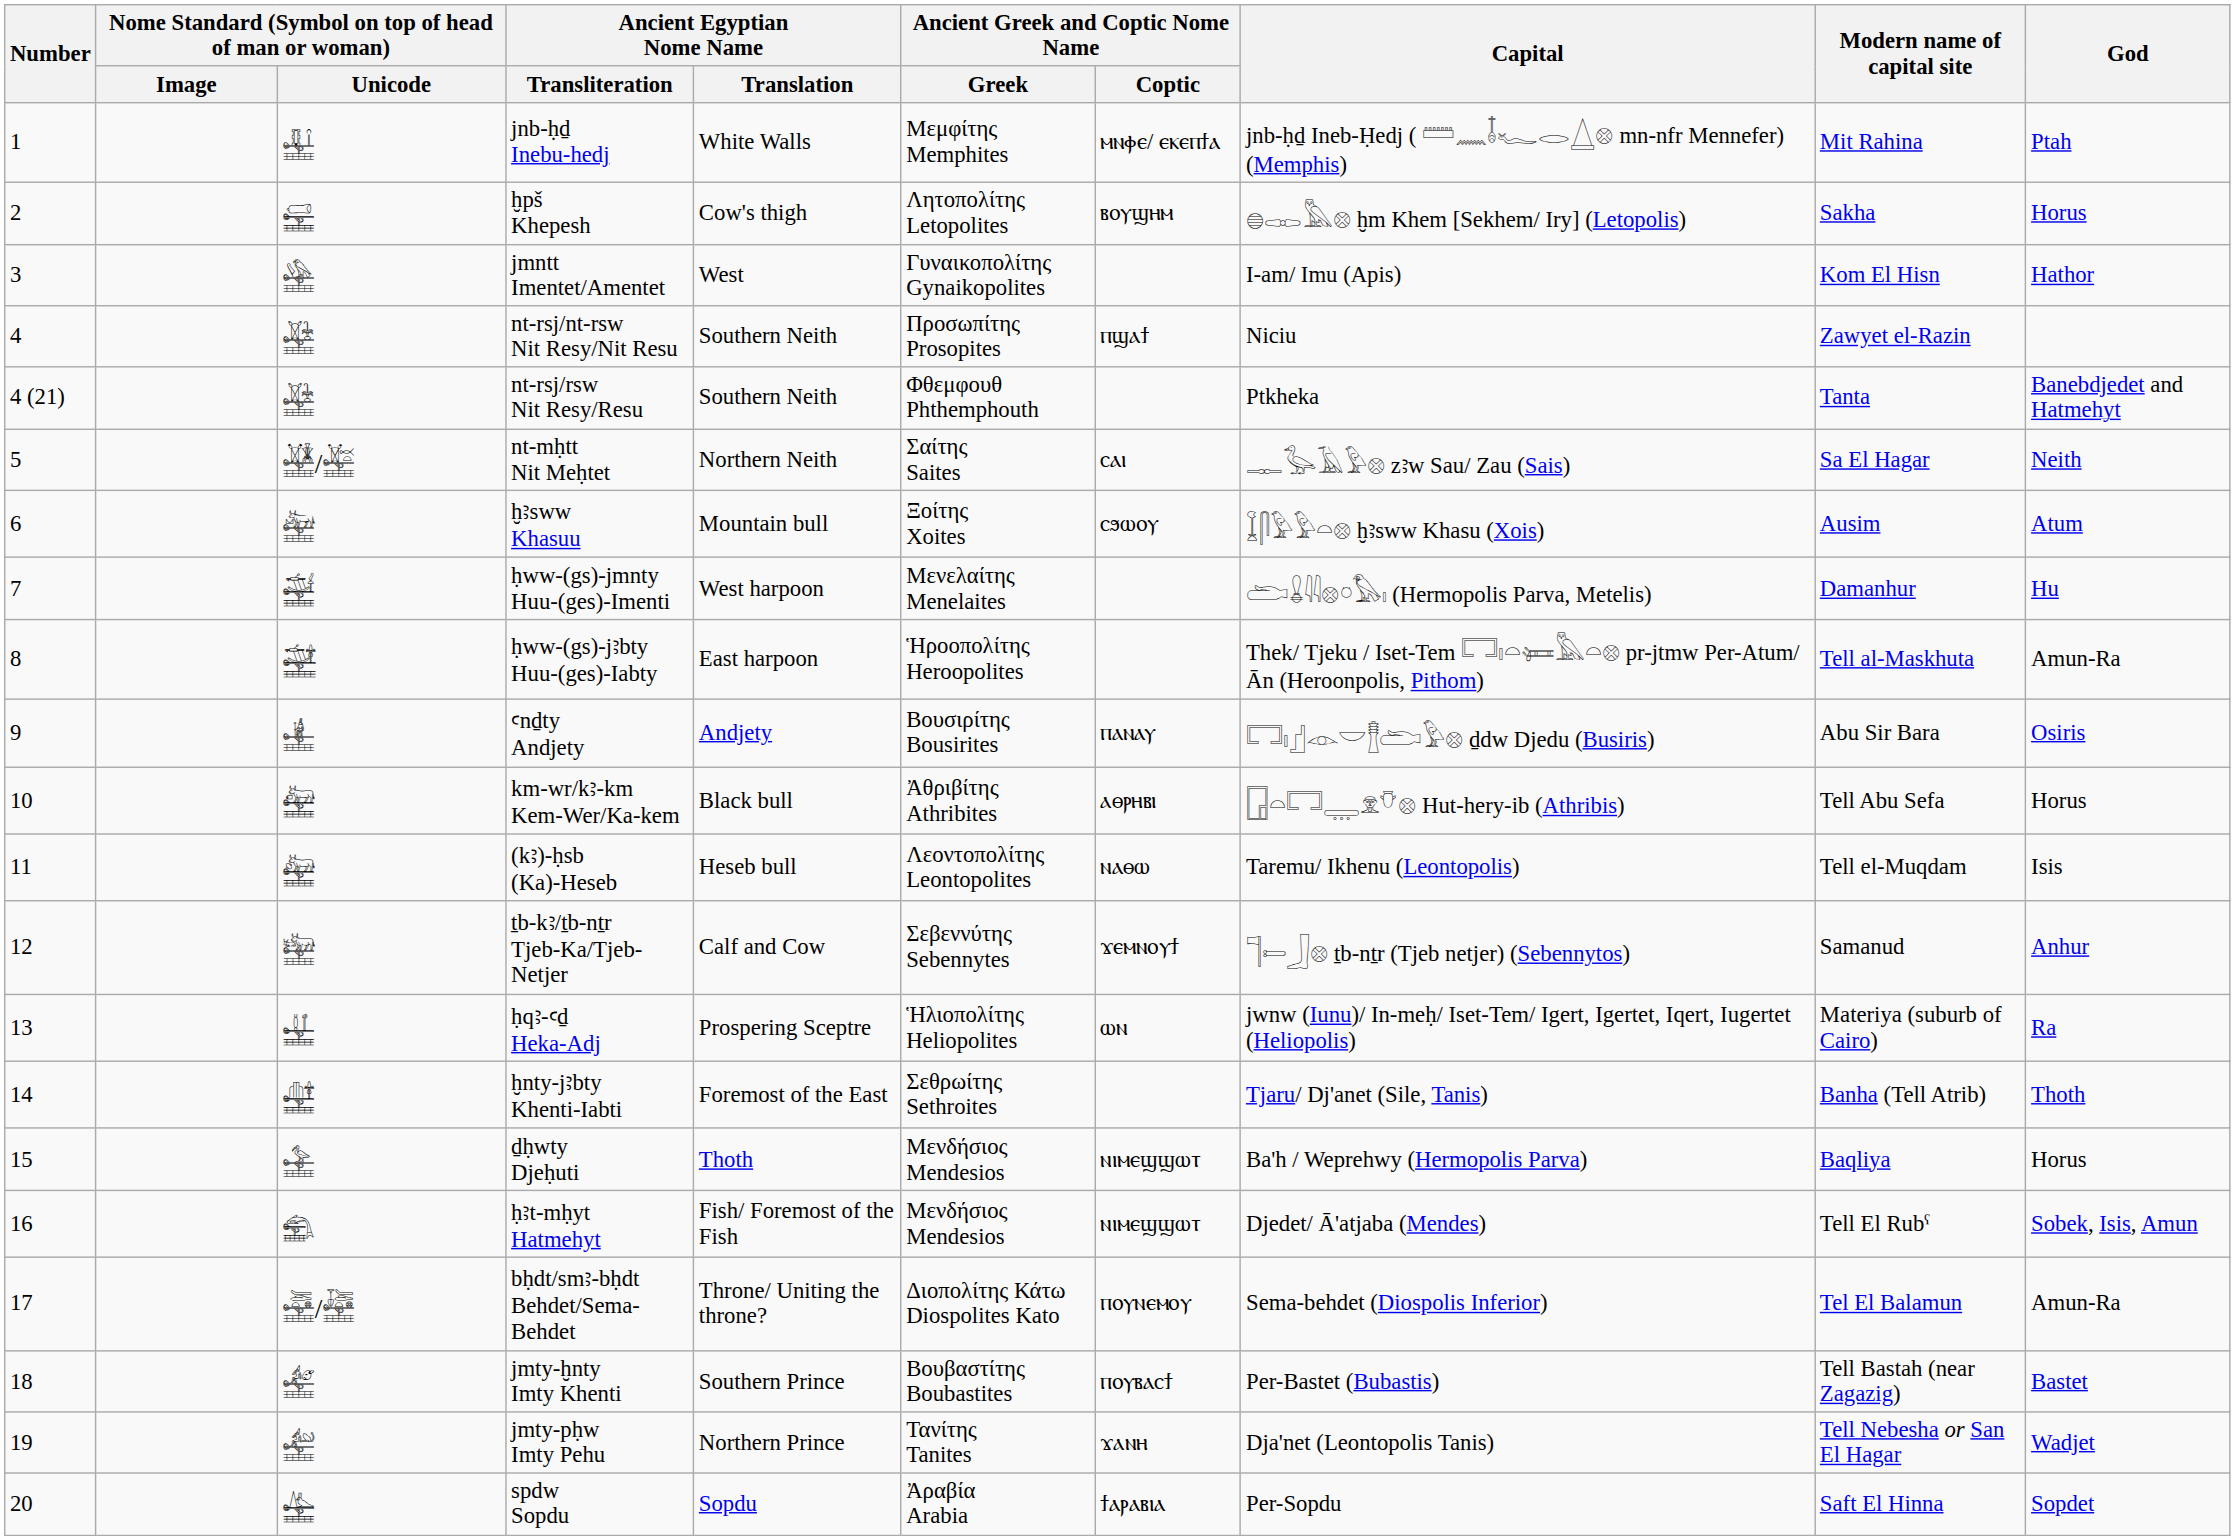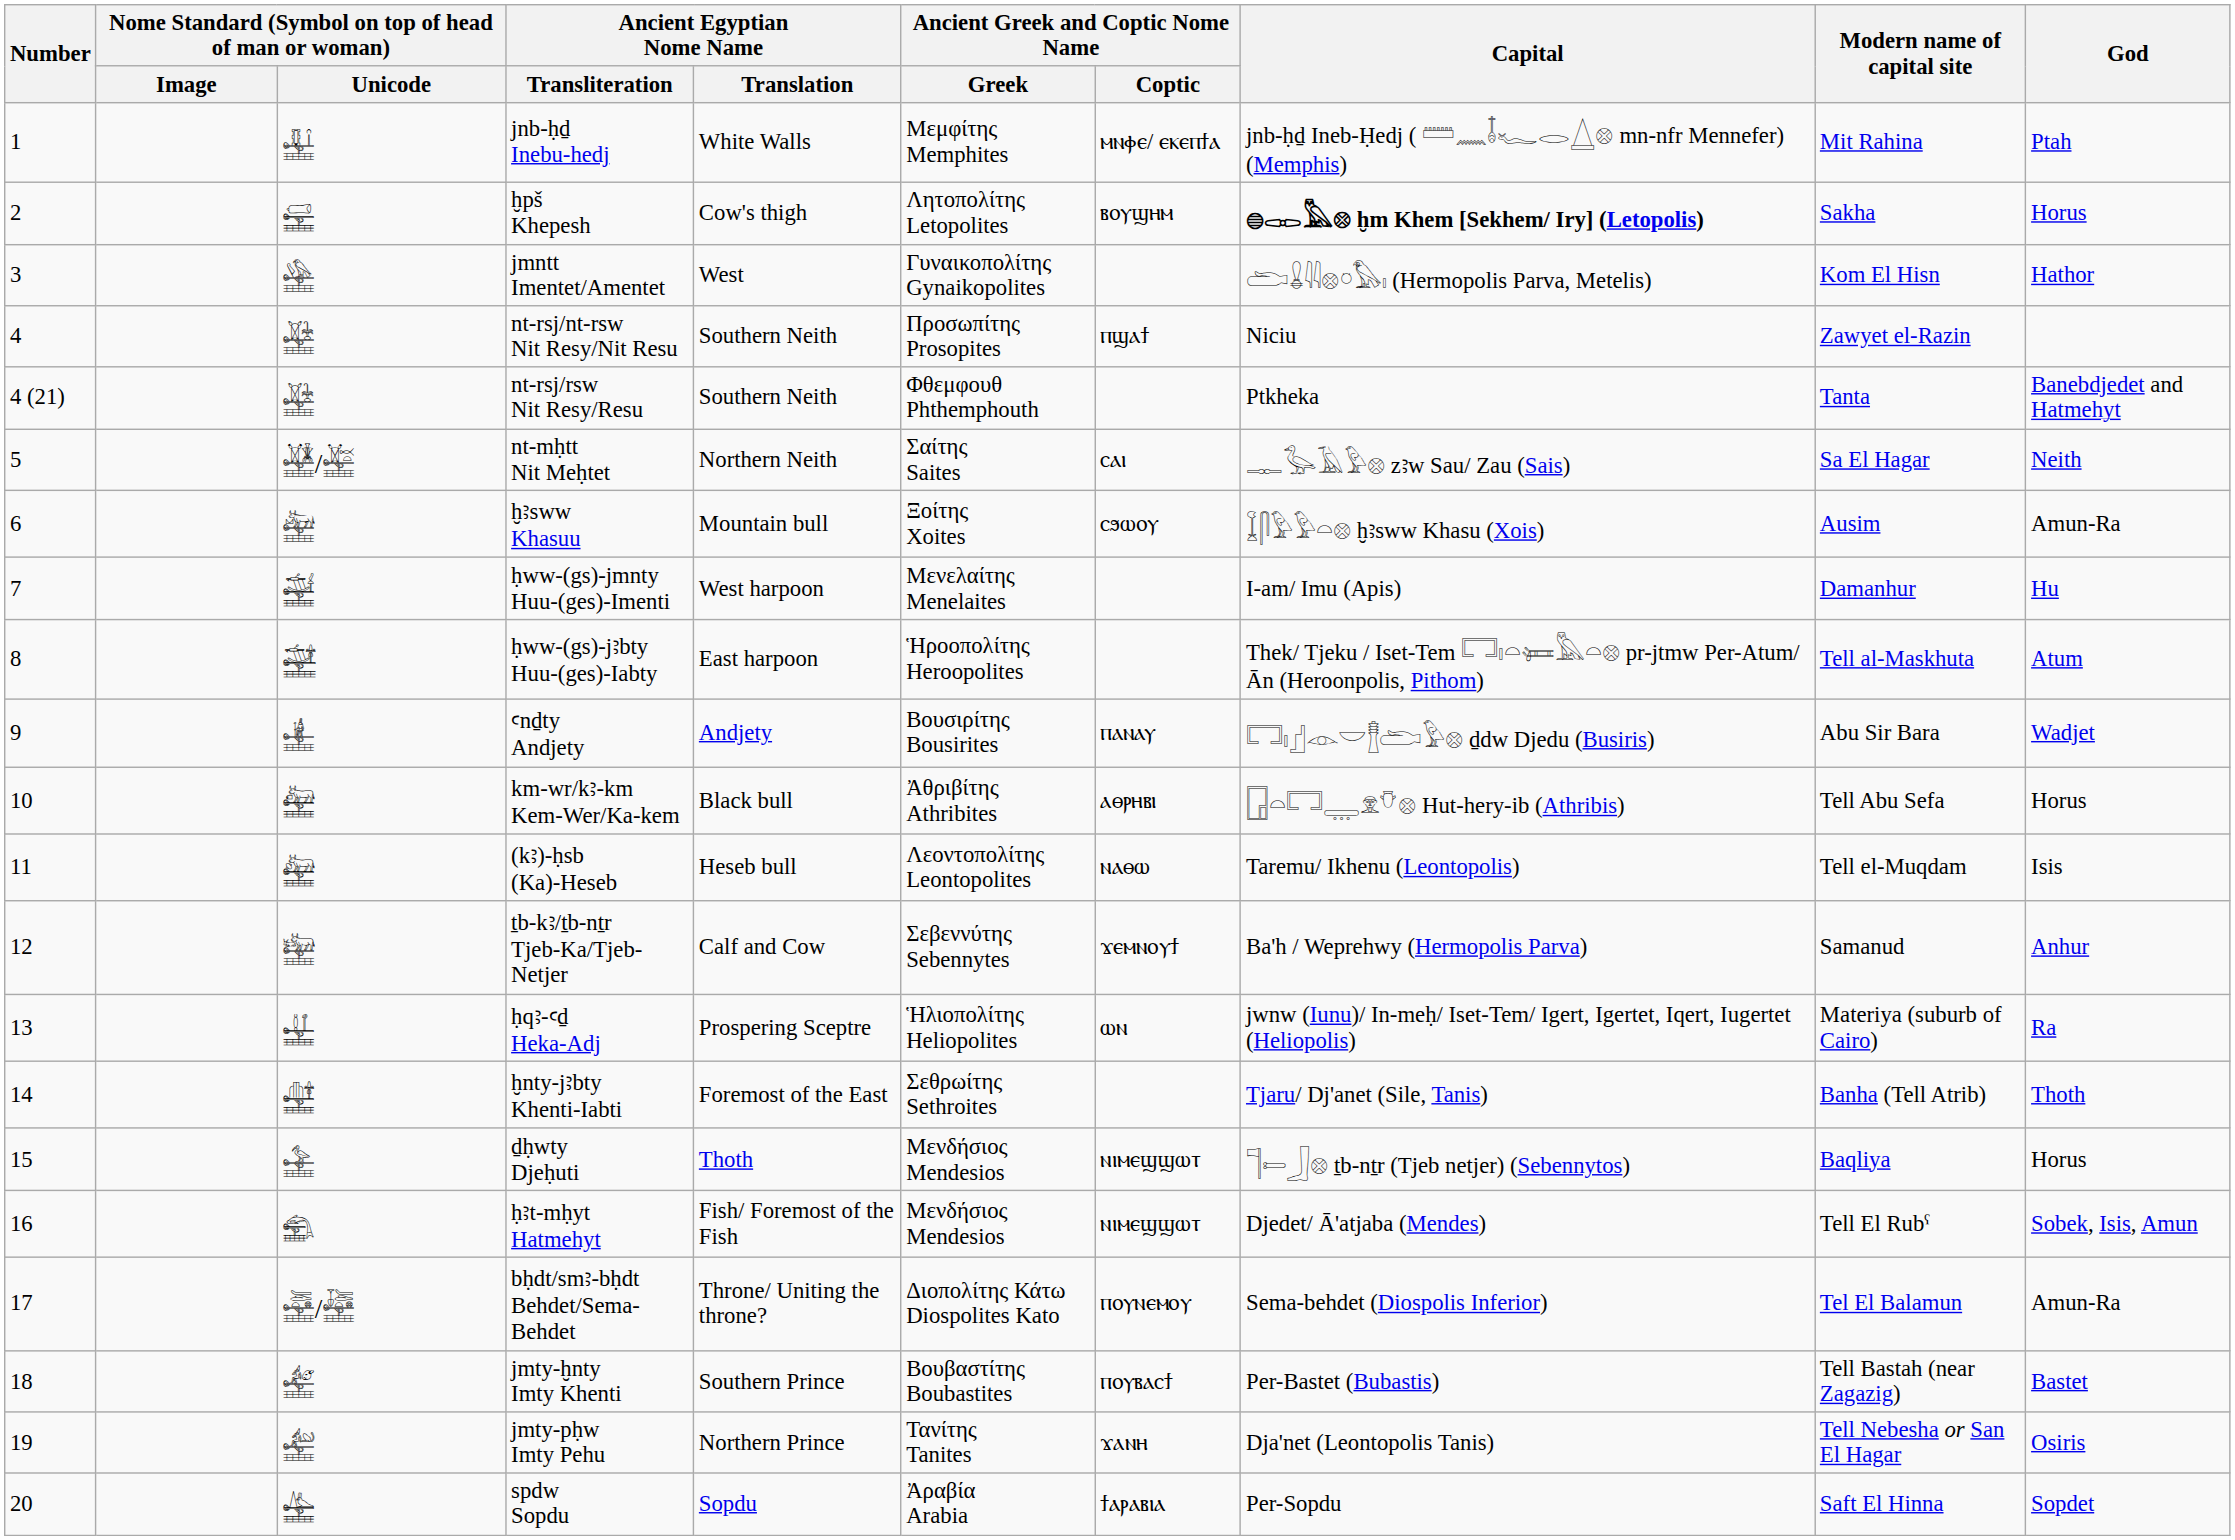 <table class="wikitable">
 <tr>
 <th rowspan="2">Number</th>
 <th colspan="2">Nome Standard (Symbol on top of head of man or woman)</th>
 <th colspan="2">Ancient Egyptian<br>Nome Name</th>
 <th colspan="2">Ancient Greek and Coptic Nome Name</th>
 <th rowspan="2">Capital</th>
 <th rowspan="2">Modern name of capital site</th>
 <th rowspan="2">God</th>
 </tr>
 <tr>
 <th>Image</th>
 <th>Unicode</th>
 <th>Transliteration</th>
 <th>Translation</th>
 <th>Greek</th>
 <th>Coptic</th>
 </tr>
 <tr>
 <td>1</td>
 <td></td>
 <td><big>𓈠</big></td>
 <td>jnb-ḥḏ<br><a href='#'>Inebu-hedj</a></td>
 <td>White Walls</td>
 <td>Μεμφίτης<br>Memphites</td>
 <td>ⲙⲛⲫⲉ/ ⲉⲕⲉⲡϯⲁ</td>
 <td>jnb-ḥḏ Ineb-Ḥedj ( <big>𓏠𓈖𓄤𓆑𓂋𓉴𓊖</big> mn-nfr Mennefer) (<a href='#'>Memphis</a>)</td>
 <td><a href='#'>Mit Rahina</a></td>
 <td><a href='#'>Ptah</a></td>
 </tr>
 <tr>
 <td>2</td>
 <td></td>
 <td><big>𓈡</big></td>
 <td>ḫpš<br>Khepesh</td>
 <td>Cow's thigh</td>
 <td>Λητοπολίτης<br>Letopolites</td>
 <td>ⲃⲟⲩϣⲏⲙ</td>
-<td><big>𓐍𓋉𓅓𓊖</big> ḫm Khem [Sekhem/ Iry] (<a href='#'>Letopolis</a>)</td>
+<td><strong><big>𓐍𓋉𓅓𓊖</big> ḫm Khem [Sekhem/ Iry] (<a href='#'>Letopolis</a>)</strong></td>
 <td><a href='#'>Sakha</a></td>
 <td><a href='#'>Horus</a></td>
 </tr>
 <tr>
 <td>3</td>
 <td></td>
 <td><big>𓈢</big></td>
 <td>jmntt<br>Imentet/Amentet</td>
 <td>West</td>
 <td>Γυναικοπολίτης<br>Gynaikopolites</td>
 <td></td>
-<td>I-am/ Imu (Apis)</td>
+<td><big>𓂧𓏇𓇌𓊖𓏌𓅃</big>𓏤 (Hermopolis Parva, Metelis)</td>
 <td><a href='#'>Kom El Hisn</a></td>
 <td><a href='#'>Hathor</a></td>
 </tr>
 <tr>
 <td>4</td>
 <td></td>
 <td><big>𓈣</big></td>
 <td>nt-rsj/nt-rsw<br>Nit Resy/Nit Resu</td>
 <td>Southern Neith</td>
 <td>Προσωπίτης<br>Prosopites</td>
 <td>ⲡϣⲁϯ</td>
 <td>Niciu</td>
 <td><a href='#'>Zawyet el-Razin</a></td>
 <td></td>
 </tr>
 <tr>
 <td>4 (21)</td>
 <td></td>
 <td><big>𓈣</big></td>
 <td>nt-rsj/rsw<br>Nit Resy/Resu</td>
 <td>Southern Neith</td>
 <td>Φθεμφουθ<br>Phthemphouth</td>
 <td></td>
 <td>Ptkheka</td>
 <td><a href='#'>Tanta</a></td>
 <td><a href='#'>Banebdjedet</a> and <a href='#'>Hatmehyt</a></td>
 </tr>
 <tr>
 <td>5</td>
 <td></td>
 <td><big>𓈤/𓈥</big></td>
 <td>nt-mḥtt<br>Nit Meḥtet</td>
 <td>Northern Neith</td>
 <td>Σαίτης<br>Saites</td>
 <td>ⲥⲁⲓ</td>
 <td><big>𓊃𓅭𓄿𓅱𓊖</big> zꜣw Sau/ Zau (<a href='#'>Sais</a>)</td>
 <td><a href='#'>Sa El Hagar</a></td>
 <td><a href='#'>Neith</a></td>
 </tr>
 <tr>
 <td>6</td>
 <td></td>
 <td><big>𓈦</big></td>
 <td>ḫꜣsww<br><a href='#'>Khasuu</a></td>
 <td>Mountain bull</td>
 <td>Ξοίτης<br>Xoites</td>
 <td>ⲥϧⲱⲟⲩ</td>
 <td><big>𓆼𓋴𓅱𓅱𓏏𓊖</big> ḫꜣsww Khasu (<a href='#'>Xois</a>)</td>
 <td><a href='#'>Ausim</a></td>
-<td><a href='#'>Atum</a></td>
+<td>Amun-Ra</td>
 </tr>
 <tr>
 <td>7</td>
 <td></td>
 <td><big>𓈧</big></td>
 <td>ḥww-(gs)-jmnty<br>Huu-(ges)-Imenti</td>
 <td>West harpoon</td>
 <td>Μενελαίτης<br>Menelaites</td>
 <td></td>
-<td><big>𓂧𓏇𓇌𓊖𓏌𓅃</big>𓏤 (Hermopolis Parva, Metelis)</td>
+<td>I-am/ Imu (Apis)</td>
 <td><a href='#'>Damanhur</a></td>
 <td><a href='#'>Hu</a></td>
 </tr>
 <tr>
 <td>8</td>
 <td></td>
 <td><big>𓈨</big></td>
 <td>ḥww-(gs)-jꜣbty<br>Huu-(ges)-Iabty</td>
 <td>East harpoon</td>
 <td>Ἡροοπολίτης<br>Heroopolites</td>
 <td></td>
 <td>Thek/ Tjeku / Iset-Tem <big> 𓉐𓏤𓏏𓍃𓅓𓏏𓊖</big> pr-jtmw Per-Atum/ Ān (Heroonpolis, <a href='#'>Pithom</a>)</td>
 <td><a href='#'>Tell al-Maskhuta</a></td>
-<td>Amun-Ra</td>
+<td><a href='#'>Atum</a></td>
 </tr>
 <tr>
 <td>9</td>
 <td></td>
 <td><big>𓈩</big></td>
 <td>ꜥnḏty<br>Andjety</td>
 <td><a href='#'>Andjety</a></td>
 <td>Βουσιρίτης<br>Bousirites</td>
 <td>ⲡⲁⲛⲁⲩ</td>
 <td><big>𓉐𓏤𓊨𓁹𓎟𓊽𓂧𓅱𓊖</big> ḏdw Djedu (<a href='#'>Busiris</a>)</td>
 <td>Abu Sir Bara</td>
-<td><a href='#'>Osiris</a></td>
+<td><a href='#'>Wadjet</a></td>
 </tr>
 <tr>
 <td>10</td>
 <td></td>
 <td><big>𓈪</big></td>
 <td>km-wr/kꜣ-km<br>Kem-Wer/Ka-kem</td>
 <td>Black bull</td>
 <td>Ἀθριβίτης<br>Athribites</td>
 <td>ⲁⲑⲣⲏⲃⲓ</td>
 <td><big>𓉗𓏏𓉐𓇾𓁷𓄣𓊖</big> Hut-hery-ib (<a href='#'>Athribis</a>)</td>
 <td>Tell Abu Sefa</td>
 <td>Horus</td>
 </tr>
 <tr>
 <td>11</td>
 <td></td>
 <td><big>𓈫</big></td>
 <td>(kꜣ)-ḥsb<br>(Ka)-Heseb</td>
 <td>Heseb bull</td>
 <td>Λεοντοπολίτης<br>Leontopolites</td>
 <td>ⲛⲁⲑⲱ</td>
 <td>Taremu/ Ikhenu (<a href='#'>Leontopolis</a>)</td>
 <td>Tell el-Muqdam</td>
 <td>Isis</td>
 </tr>
 <tr>
 <td>12</td>
 <td></td>
 <td><big>𓈬</big></td>
 <td>ṯb-kꜣ/ṯb-nṯr<br>Tjeb-Ka/Tjeb-Netjer</td>
 <td>Calf and Cow</td>
 <td>Σεβεννύτης<br>Sebennytes</td>
 <td>ϫⲉⲙⲛⲟⲩϯ</td>
-<td><big>𓊹𓍿𓃀𓊖</big> ṯb-nṯr (Tjeb netjer) (<a href='#'>Sebennytos</a>)</td>
+<td>Ba'h / Weprehwy (<a href='#'>Hermopolis Parva</a>)</td>
 <td>Samanud</td>
 <td><a href='#'>Anhur</a></td>
 </tr>
 <tr>
 <td>13</td>
 <td></td>
 <td><big>𓈭</big></td>
 <td>ḥqꜣ-ꜥḏ<br><a href='#'>Heka-Adj</a></td>
 <td>Prospering Sceptre</td>
 <td>Ἡλιοπολίτης<br>Heliopolites</td>
 <td>ⲱⲛ</td>
 <td>jwnw (<a href='#'>Iunu</a>)/ In-meḥ/ Iset-Tem/ Igert, Igertet, Iqert, Iugertet (<a href='#'>Heliopolis</a>)</td>
 <td>Materiya (suburb of <a href='#'>Cairo</a>)</td>
 <td><a href='#'>Ra</a></td>
 </tr>
 <tr>
 <td>14</td>
 <td></td>
 <td><big>𓈮</big></td>
 <td>ḫnty-jꜣbty<br>Khenti-Iabti</td>
 <td>Foremost of the East</td>
 <td>Σεθρωίτης<br>Sethroites</td>
 <td></td>
 <td><a href='#'>Tjaru</a>/ Dj'anet (Sile, <a href='#'>Tanis</a>)</td>
 <td><a href='#'>Banha</a> (Tell Atrib)</td>
 <td><a href='#'>Thoth</a></td>
 </tr>
 <tr>
 <td>15</td>
 <td></td>
 <td><big>𓈯</big></td>
 <td>ḏḥwty<br>Djeḥuti</td>
 <td><a href='#'>Thoth</a></td>
 <td>Μενδήσιος<br>Mendesios</td>
 <td>ⲛⲓⲙⲉϣϣⲱⲧ</td>
-<td>Ba'h / Weprehwy (<a href='#'>Hermopolis Parva</a>)</td>
+<td><big>𓊹𓍿𓃀𓊖</big> ṯb-nṯr (Tjeb netjer) (<a href='#'>Sebennytos</a>)</td>
 <td><a href='#'>Baqliya</a></td>
 <td>Horus</td>
 </tr>
 <tr>
 <td>16</td>
 <td></td>
 <td><big>𓈰</big></td>
 <td>ḥꜣt-mḥyt<br><a href='#'>Hatmehyt</a></td>
 <td>Fish/ Foremost of the Fish</td>
 <td>Μενδήσιος<br>Mendesios</td>
 <td>ⲛⲓⲙⲉϣϣⲱⲧ</td>
 <td>Djedet/ Ā'atjaba (<a href='#'>Mendes</a>)</td>
 <td>Tell El Rubˁ</td>
 <td><a href='#'>Sobek</a>, <a href='#'>Isis</a>, <a href='#'>Amun</a></td>
 </tr>
 <tr>
 <td>17</td>
 <td><br></td>
 <td><big>𓈱/𓈲</big></td>
 <td>bḥdt/smꜣ-bḥdt<br>Behdet/Sema-Behdet</td>
 <td>Throne/ Uniting the throne?</td>
 <td>Διοπολίτης Κάτω<br>Diospolites Kato</td>
 <td>ⲡⲟⲩⲛⲉⲙⲟⲩ</td>
 <td>Sema-behdet (<a href='#'>Diospolis Inferior</a>)</td>
 <td><a href='#'>Tel El Balamun</a></td>
 <td>Amun-Ra</td>
 </tr>
 <tr>
 <td>18</td>
 <td></td>
 <td><big>𓈳</big></td>
 <td>jmty-ḫnty<br>Imty Khenti</td>
 <td>Southern Prince</td>
 <td>Βουβαστίτης<br>Boubastites</td>
 <td>ⲡⲟⲩⲃⲁⲥϯ</td>
 <td>Per-Bastet (<a href='#'>Bubastis</a>)</td>
 <td>Tell Bastah (near <a href='#'>Zagazig</a>)</td>
 <td><a href='#'>Bastet</a></td>
 </tr>
 <tr>
 <td>19</td>
 <td></td>
 <td><big>𓈴</big></td>
 <td>jmty-pḥw<br>Imty Pehu</td>
 <td>Northern Prince</td>
 <td>Τανίτης<br>Tanites</td>
 <td>ϫⲁⲛⲏ</td>
 <td>Dja'net (Leontopolis Tanis)</td>
 <td><a href='#'>Tell Nebesha</a> <em>or</em> <a href='#'>San El Hagar</a></td>
-<td><a href='#'>Wadjet</a></td>
+<td><a href='#'>Osiris</a></td>
 </tr>
 <tr>
 <td>20</td>
 <td></td>
 <td><big>𓈵</big></td>
 <td>spdw<br>Sopdu</td>
 <td><a href='#'>Sopdu</a></td>
 <td>Ἀραβία<br>Arabia</td>
 <td>ϯⲁⲣⲁⲃⲓⲁ</td>
 <td>Per-Sopdu</td>
 <td><a href='#'>Saft El Hinna</a></td>
 <td><a href='#'>Sopdet</a></td>
 </tr>
 </table>
